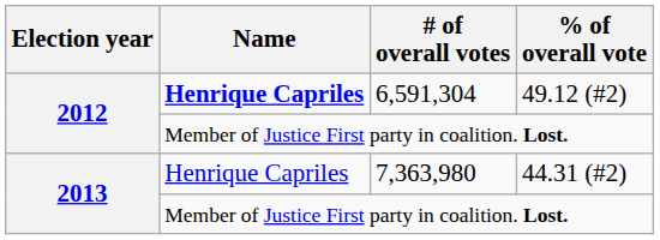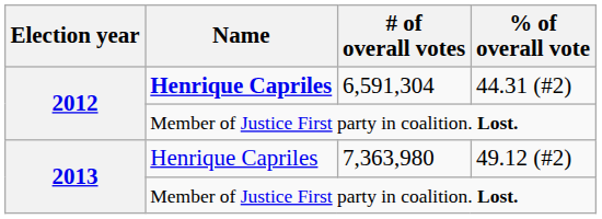 <table class=wikitable>
 <tr>
 <th>Election year</th>
 <th>Name</th>
 <th># of<br>overall votes</th>
 <th>% of<br>overall vote</th>
 </tr>
 <tr>
 <th rowspan=2><a href='#'>2012</a></th>
 <td><strong><a href='#'>Henrique Capriles</a></strong></td>
 <td>6,591,304</td>
-<td>49.12 (#2)</td>
+<td>44.31 (#2)</td>
 </tr>
 <tr>
 <td colspan="3"><small>Member of <a href='#'>Justice First</a> party in coalition. <strong>Lost.</strong></small></td>
 </tr>
 <tr>
 <th rowspan=2><a href='#'>2013</a></th>
 <td><a href='#'>Henrique Capriles</a></td>
 <td>7,363,980</td>
-<td>44.31 (#2)</td>
+<td>49.12 (#2)</td>
 </tr>
 <tr>
 <td colspan="3"><small>Member of <a href='#'>Justice First</a> party in coalition. <strong>Lost.</strong></small></td>
 </tr>
 </table>
